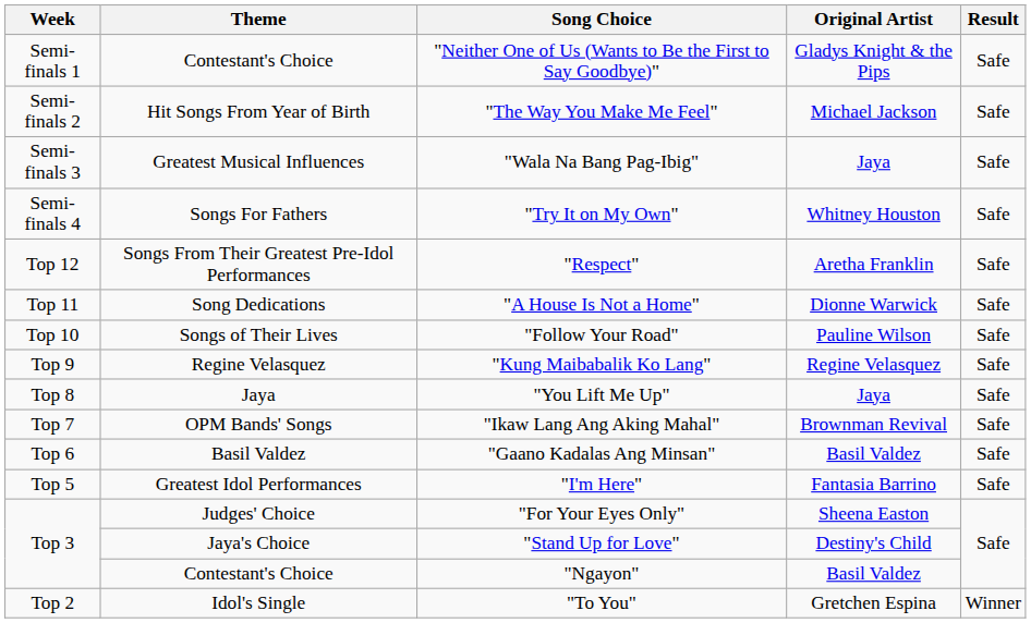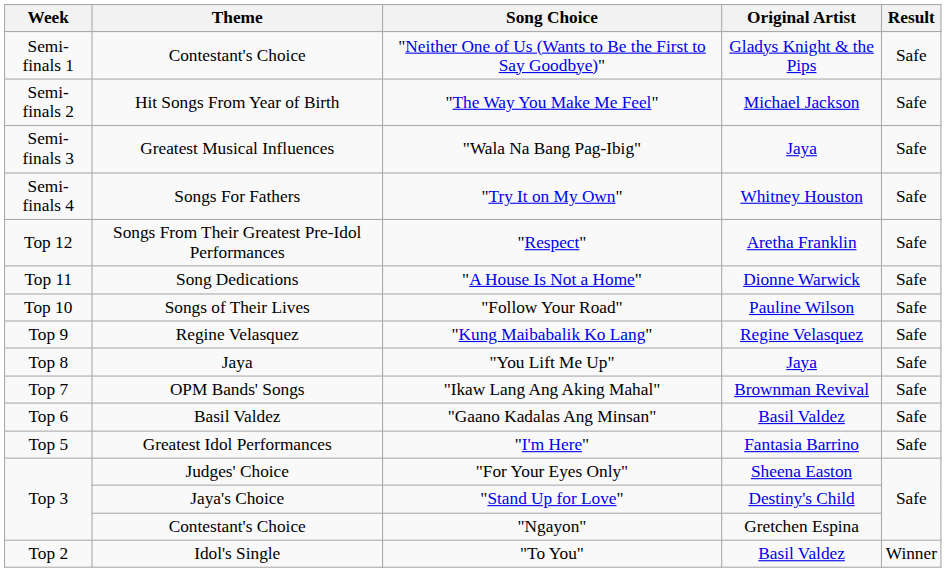 <table class="wikitable" style="text-align:center;">
 <tr>
 <th>Week</th>
 <th>Theme</th>
 <th>Song Choice</th>
 <th>Original Artist</th>
 <th>Result</th>
 </tr>
 <tr>
 <td>Semi-finals 1</td>
 <td>Contestant's Choice</td>
 <td>"<a href='#'>Neither One of Us (Wants to Be the First to Say Goodbye)</a>"</td>
 <td><a href='#'>Gladys Knight & the Pips</a></td>
 <td>Safe</td>
 </tr>
 <tr>
 <td>Semi-finals 2</td>
 <td>Hit Songs From Year of Birth</td>
 <td>"<a href='#'>The Way You Make Me Feel</a>"</td>
 <td><a href='#'>Michael Jackson</a></td>
 <td>Safe</td>
 </tr>
 <tr>
 <td>Semi-finals 3</td>
 <td>Greatest Musical Influences</td>
 <td>"Wala Na Bang Pag-Ibig"</td>
 <td><a href='#'>Jaya</a></td>
 <td>Safe</td>
 </tr>
 <tr>
 <td>Semi-finals 4</td>
 <td>Songs For Fathers</td>
 <td>"<a href='#'>Try It on My Own</a>"</td>
 <td><a href='#'>Whitney Houston</a></td>
 <td>Safe</td>
 </tr>
 <tr>
 <td>Top 12</td>
 <td>Songs From Their Greatest Pre-Idol Performances</td>
 <td>"<a href='#'>Respect</a>"</td>
 <td><a href='#'>Aretha Franklin</a></td>
 <td>Safe</td>
 </tr>
 <tr>
 <td>Top 11</td>
 <td>Song Dedications</td>
 <td>"<a href='#'>A House Is Not a Home</a>"</td>
 <td><a href='#'>Dionne Warwick</a></td>
 <td>Safe</td>
 </tr>
 <tr>
 <td>Top 10</td>
 <td>Songs of Their Lives</td>
 <td>"Follow Your Road"</td>
 <td><a href='#'>Pauline Wilson</a></td>
 <td>Safe</td>
 </tr>
 <tr>
 <td>Top 9</td>
 <td>Regine Velasquez</td>
 <td>"<a href='#'>Kung Maibabalik Ko Lang</a>"</td>
 <td><a href='#'>Regine Velasquez</a></td>
 <td>Safe</td>
 </tr>
 <tr>
 <td>Top 8</td>
 <td>Jaya</td>
 <td>"You Lift Me Up"</td>
 <td><a href='#'>Jaya</a></td>
 <td>Safe</td>
 </tr>
 <tr>
 <td>Top 7</td>
 <td>OPM Bands' Songs</td>
 <td>"Ikaw Lang Ang Aking Mahal"</td>
 <td><a href='#'>Brownman Revival</a></td>
 <td>Safe</td>
 </tr>
 <tr>
 <td>Top 6</td>
 <td>Basil Valdez</td>
 <td>"Gaano Kadalas Ang Minsan"</td>
 <td><a href='#'>Basil Valdez</a></td>
 <td>Safe</td>
 </tr>
 <tr>
 <td>Top 5</td>
 <td>Greatest Idol Performances</td>
 <td>"<a href='#'>I'm Here</a>"</td>
 <td><a href='#'>Fantasia Barrino</a></td>
 <td>Safe</td>
 </tr>
 <tr>
 <td rowspan="3">Top 3</td>
 <td>Judges' Choice</td>
 <td>"For Your Eyes Only"</td>
 <td><a href='#'>Sheena Easton</a></td>
 <td rowspan="3">Safe</td>
 </tr>
 <tr>
 <td>Jaya's Choice</td>
 <td>"<a href='#'>Stand Up for Love</a>"</td>
 <td><a href='#'>Destiny's Child</a></td>
 </tr>
 <tr>
 <td>Contestant's Choice</td>
 <td>"Ngayon"</td>
-<td><a href='#'>Basil Valdez</a></td>
+<td>Gretchen Espina</td>
 </tr>
 <tr>
 <td>Top 2</td>
 <td>Idol's Single</td>
 <td>"To You"</td>
-<td>Gretchen Espina</td>
+<td><a href='#'>Basil Valdez</a></td>
 <td>Winner</td>
 </tr>
 </table>
